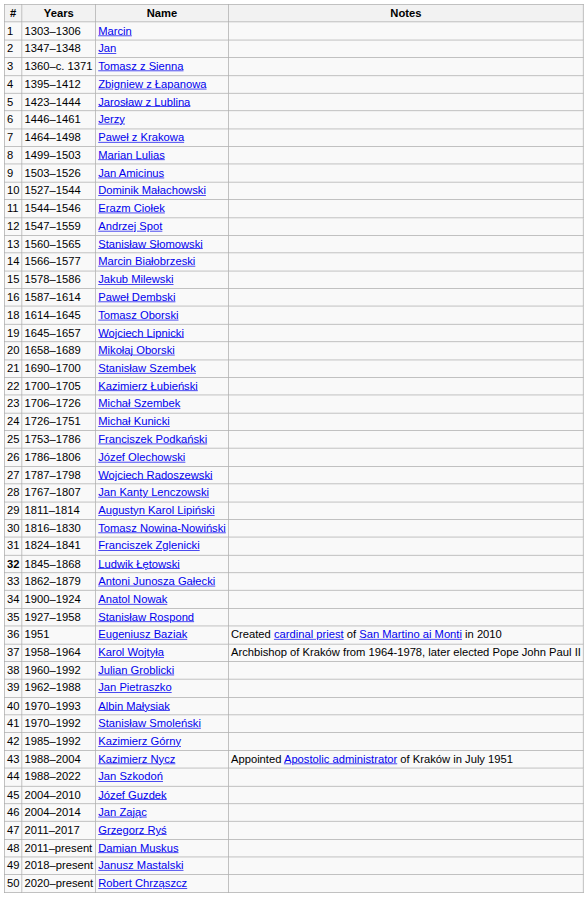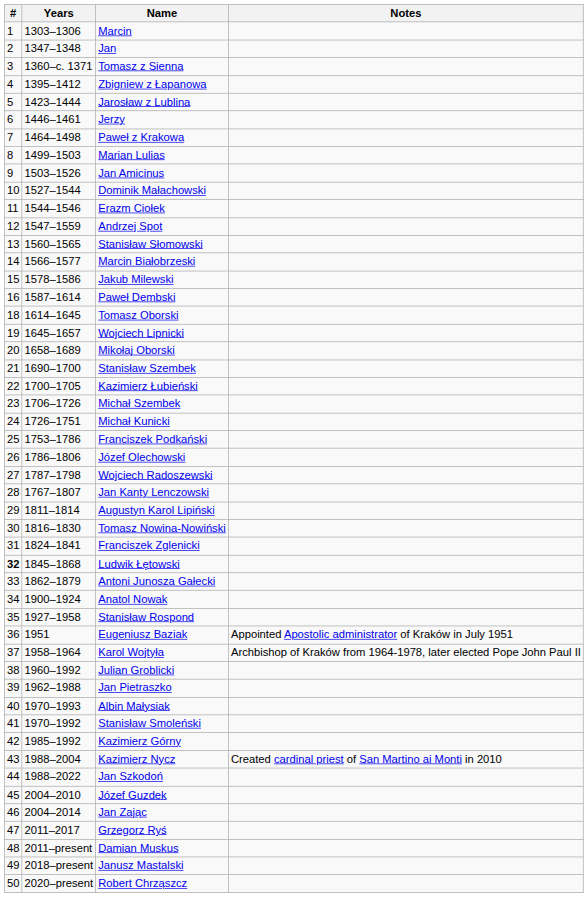 <table class="wikitable">
 <tr>
 <th>#</th>
 <th>Years</th>
 <th>Name</th>
 <th>Notes</th>
 </tr>
 <tr>
 <td>1</td>
 <td>1303–1306</td>
 <td><a href='#'>Marcin</a></td>
 <td></td>
 </tr>
 <tr>
 <td>2</td>
 <td>1347–1348</td>
 <td><a href='#'>Jan</a></td>
 <td></td>
 </tr>
 <tr>
 <td>3</td>
 <td>1360–c. 1371</td>
 <td><a href='#'>Tomasz z Sienna</a></td>
 <td></td>
 </tr>
 <tr>
 <td>4</td>
 <td>1395–1412</td>
 <td><a href='#'>Zbigniew z Łapanowa</a></td>
 <td></td>
 </tr>
 <tr>
 <td>5</td>
 <td>1423–1444</td>
 <td><a href='#'>Jarosław z Lublina</a></td>
 <td></td>
 </tr>
 <tr>
 <td>6</td>
 <td>1446–1461</td>
 <td><a href='#'>Jerzy</a></td>
 <td></td>
 </tr>
 <tr>
 <td>7</td>
 <td>1464–1498</td>
 <td><a href='#'>Paweł z Krakowa</a></td>
 <td></td>
 </tr>
 <tr>
 <td>8</td>
 <td>1499–1503</td>
 <td><a href='#'>Marian Lulias</a></td>
 <td></td>
 </tr>
 <tr>
 <td>9</td>
 <td>1503–1526</td>
 <td><a href='#'>Jan Amicinus</a></td>
 <td></td>
 </tr>
 <tr>
 <td>10</td>
 <td>1527–1544</td>
 <td><a href='#'>Dominik Małachowski</a></td>
 <td></td>
 </tr>
 <tr>
 <td>11</td>
 <td>1544–1546</td>
 <td><a href='#'>Erazm Ciołek</a></td>
 <td></td>
 </tr>
 <tr>
 <td>12</td>
 <td>1547–1559</td>
 <td><a href='#'>Andrzej Spot</a></td>
 <td></td>
 </tr>
 <tr>
 <td>13</td>
 <td>1560–1565</td>
 <td><a href='#'>Stanisław Słomowski</a></td>
 <td></td>
 </tr>
 <tr>
 <td>14</td>
 <td>1566–1577</td>
 <td><a href='#'>Marcin Białobrzeski</a></td>
 <td></td>
 </tr>
 <tr>
 <td>15</td>
 <td>1578–1586</td>
 <td><a href='#'>Jakub Milewski</a></td>
 <td></td>
 </tr>
 <tr>
 <td>16</td>
 <td>1587–1614</td>
 <td><a href='#'>Paweł Dembski</a></td>
 <td></td>
 </tr>
 <tr>
 <td>18</td>
 <td>1614–1645</td>
 <td><a href='#'>Tomasz Oborski</a></td>
 <td></td>
 </tr>
 <tr>
 <td>19</td>
 <td>1645–1657</td>
 <td><a href='#'>Wojciech Lipnicki</a></td>
 <td></td>
 </tr>
 <tr>
 <td>20</td>
 <td>1658–1689</td>
 <td><a href='#'>Mikołaj Oborski</a></td>
 <td></td>
 </tr>
 <tr>
 <td>21</td>
 <td>1690–1700</td>
 <td><a href='#'>Stanisław Szembek</a></td>
 <td></td>
 </tr>
 <tr>
 <td>22</td>
 <td>1700–1705</td>
 <td><a href='#'>Kazimierz Łubieński</a></td>
 <td></td>
 </tr>
 <tr>
 <td>23</td>
 <td>1706–1726</td>
 <td><a href='#'>Michał Szembek</a></td>
 <td></td>
 </tr>
 <tr>
 <td>24</td>
 <td>1726–1751</td>
 <td><a href='#'>Michał Kunicki</a></td>
 <td></td>
 </tr>
 <tr>
 <td>25</td>
 <td>1753–1786</td>
 <td><a href='#'>Franciszek Podkański</a></td>
 <td></td>
 </tr>
 <tr>
 <td>26</td>
 <td>1786–1806</td>
 <td><a href='#'>Józef Olechowski</a></td>
 <td></td>
 </tr>
 <tr>
 <td>27</td>
 <td>1787–1798</td>
 <td><a href='#'>Wojciech Radoszewski</a></td>
 <td></td>
 </tr>
 <tr>
 <td>28</td>
 <td>1767–1807</td>
 <td><a href='#'>Jan Kanty Lenczowski</a></td>
 <td></td>
 </tr>
 <tr>
 <td>29</td>
 <td>1811–1814</td>
 <td><a href='#'>Augustyn Karol Lipiński</a></td>
 <td></td>
 </tr>
 <tr>
 <td>30</td>
 <td>1816–1830</td>
 <td><a href='#'>Tomasz Nowina-Nowiński</a></td>
 <td></td>
 </tr>
 <tr>
 <td>31</td>
 <td>1824–1841</td>
 <td><a href='#'>Franciszek Zglenicki</a></td>
 <td></td>
 </tr>
 <tr>
 <td><strong>32</strong></td>
 <td>1845–1868</td>
 <td><a href='#'>Ludwik Łętowski</a></td>
 <td></td>
 </tr>
 <tr>
 <td>33</td>
 <td>1862–1879</td>
 <td><a href='#'>Antoni Junosza Gałecki</a></td>
 <td></td>
 </tr>
 <tr>
 <td>34</td>
 <td>1900–1924</td>
 <td><a href='#'>Anatol Nowak</a></td>
 <td></td>
 </tr>
 <tr>
 <td>35</td>
 <td>1927–1958</td>
 <td><a href='#'>Stanisław Rospond</a></td>
 <td></td>
 </tr>
 <tr>
 <td>36</td>
 <td>1951</td>
 <td><a href='#'>Eugeniusz Baziak</a></td>
-<td>Created <a href='#'>cardinal priest</a> of <a href='#'>San Martino ai Monti</a> in 2010</td>
+<td>Appointed <a href='#'>Apostolic administrator</a> of Kraków in July 1951</td>
 </tr>
 <tr>
 <td>37</td>
 <td>1958–1964</td>
 <td><a href='#'>Karol Wojtyła</a></td>
 <td>Archbishop of Kraków from 1964-1978, later elected Pope John Paul II</td>
 </tr>
 <tr>
 <td>38</td>
 <td>1960–1992</td>
 <td><a href='#'>Julian Groblicki</a></td>
 <td></td>
 </tr>
 <tr>
 <td>39</td>
 <td>1962–1988</td>
 <td><a href='#'>Jan Pietraszko</a></td>
 <td></td>
 </tr>
 <tr>
 <td>40</td>
 <td>1970–1993</td>
 <td><a href='#'>Albin Małysiak</a></td>
 <td></td>
 </tr>
 <tr>
 <td>41</td>
 <td>1970–1992</td>
 <td><a href='#'>Stanisław Smoleński</a></td>
 <td></td>
 </tr>
 <tr>
 <td>42</td>
 <td>1985–1992</td>
 <td><a href='#'>Kazimierz Górny</a></td>
 <td></td>
 </tr>
 <tr>
 <td>43</td>
 <td>1988–2004</td>
 <td><a href='#'>Kazimierz Nycz</a></td>
-<td>Appointed <a href='#'>Apostolic administrator</a> of Kraków in July 1951</td>
+<td>Created <a href='#'>cardinal priest</a> of <a href='#'>San Martino ai Monti</a> in 2010</td>
 </tr>
 <tr>
 <td>44</td>
 <td>1988–2022</td>
 <td><a href='#'>Jan Szkodoń</a></td>
 <td></td>
 </tr>
 <tr>
 <td>45</td>
 <td>2004–2010</td>
 <td><a href='#'>Józef Guzdek</a></td>
 <td></td>
 </tr>
 <tr>
 <td>46</td>
 <td>2004–2014</td>
 <td><a href='#'>Jan Zając</a></td>
 <td></td>
 </tr>
 <tr>
 <td>47</td>
 <td>2011–2017</td>
 <td><a href='#'>Grzegorz Ryś</a></td>
 <td></td>
 </tr>
 <tr>
 <td>48</td>
 <td>2011–present</td>
 <td><a href='#'>Damian Muskus</a></td>
 </tr>
 <tr>
 <td>49</td>
 <td>2018–present</td>
 <td><a href='#'>Janusz Mastalski</a></td>
 <td></td>
 </tr>
 <tr>
 <td>50</td>
 <td>2020–present</td>
 <td><a href='#'>Robert Chrząszcz</a></td>
 <td></td>
 </tr>
 </table>
